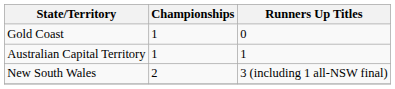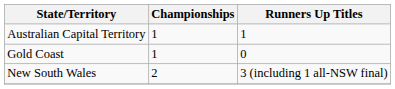 <table class="wikitable">
 <tr>
 <th>State/Territory</th>
 <th>Championships</th>
 <th>Runners Up Titles</th>
 </tr>
 <tr>
+<td> Australian Capital Territory</td>
+<td>1</td>
+<td>1</td>
+</tr>
+<tr>
 <td> Gold Coast</td>
 <td>1</td>
 <td>0</td>
-</tr>
-<tr>
-<td> Australian Capital Territory</td>
-<td>1</td>
-<td>1</td>
 </tr>
 <tr>
 <td> New South Wales</td>
 <td>2</td>
 <td>3 (including 1 all-NSW final)</td>
 </tr>
 <tr>
 </tr>
 </table>
